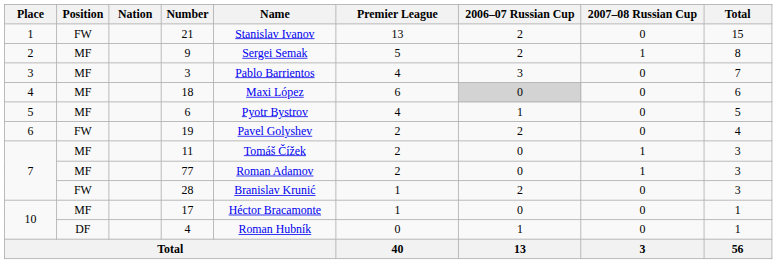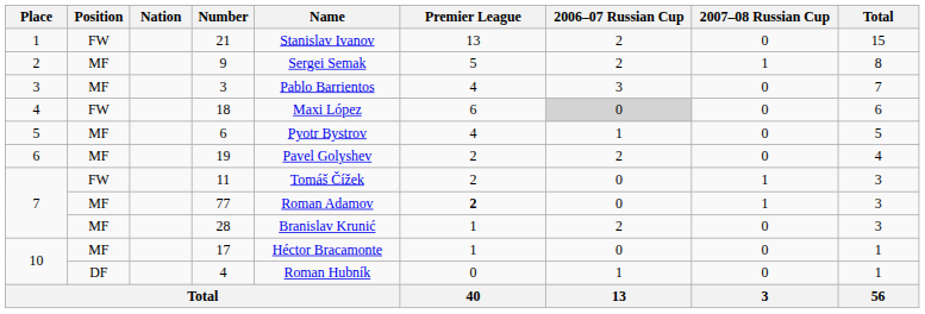 <table class="wikitable" style="font-size: 95%; text-align: center;">
 <tr>
 <th width=60>Place</th>
 <th width=60>Position</th>
 <th width=60>Nation</th>
 <th width=60>Number</th>
 <th width=150>Name</th>
 <th width=150>Premier League</th>
 <th width=150>2006–07 Russian Cup</th>
 <th width=150>2007–08 Russian Cup</th>
 <th width=80>Total</th>
 </tr>
 <tr>
 <td>1</td>
 <td>FW</td>
 <td></td>
 <td>21</td>
 <td><a href='#'>Stanislav Ivanov</a></td>
 <td>13</td>
 <td>2</td>
 <td>0</td>
 <td>15</td>
 </tr>
 <tr>
 <td>2</td>
 <td>MF</td>
 <td></td>
 <td>9</td>
 <td><a href='#'>Sergei Semak</a></td>
 <td>5</td>
 <td>2</td>
 <td>1</td>
 <td>8</td>
 </tr>
 <tr>
 <td>3</td>
 <td>MF</td>
 <td></td>
 <td>3</td>
 <td><a href='#'>Pablo Barrientos</a></td>
 <td>4</td>
 <td>3</td>
 <td>0</td>
 <td>7</td>
 </tr>
 <tr>
 <td>4</td>
-<td>MF</td>
+<td>FW</td>
 <td></td>
 <td>18</td>
 <td><a href='#'>Maxi López</a></td>
 <td>6</td>
 <td style="background: lightgrey;">0</td>
 <td>0</td>
 <td>6</td>
 </tr>
 <tr>
 <td>5</td>
 <td>MF</td>
 <td></td>
 <td>6</td>
 <td><a href='#'>Pyotr Bystrov</a></td>
 <td>4</td>
 <td>1</td>
 <td>0</td>
 <td>5</td>
 </tr>
 <tr>
 <td>6</td>
-<td>FW</td>
+<td>MF</td>
 <td></td>
 <td>19</td>
 <td><a href='#'>Pavel Golyshev</a></td>
 <td>2</td>
 <td>2</td>
 <td>0</td>
 <td>4</td>
 </tr>
 <tr>
 <td rowspan="3">7</td>
-<td>MF</td>
+<td>FW</td>
 <td></td>
 <td>11</td>
 <td><a href='#'>Tomáš Čížek</a></td>
 <td>2</td>
 <td>0</td>
 <td>1</td>
 <td>3</td>
 </tr>
 <tr>
 <td>MF</td>
 <td></td>
 <td>77</td>
 <td><a href='#'>Roman Adamov</a></td>
-<td>2</td>
+<td><strong>2</strong></td>
 <td>0</td>
 <td>1</td>
 <td>3</td>
 </tr>
 <tr>
-<td>FW</td>
+<td>MF</td>
 <td></td>
 <td>28</td>
 <td><a href='#'>Branislav Krunić</a></td>
 <td>1</td>
 <td>2</td>
 <td>0</td>
 <td>3</td>
 </tr>
 <tr>
 <td rowspan="2">10</td>
 <td>MF</td>
 <td></td>
 <td>17</td>
 <td><a href='#'>Héctor Bracamonte</a></td>
 <td>1</td>
 <td>0</td>
 <td>0</td>
 <td>1</td>
 </tr>
 <tr>
 <td>DF</td>
 <td></td>
 <td>4</td>
 <td><a href='#'>Roman Hubník</a></td>
 <td>0</td>
 <td>1</td>
 <td>0</td>
 <td>1</td>
 </tr>
 <tr>
 <th colspan=5>Total</th>
 <th>40</th>
 <th>13</th>
 <th>3</th>
 <th>56</th>
 </tr>
 </table>
